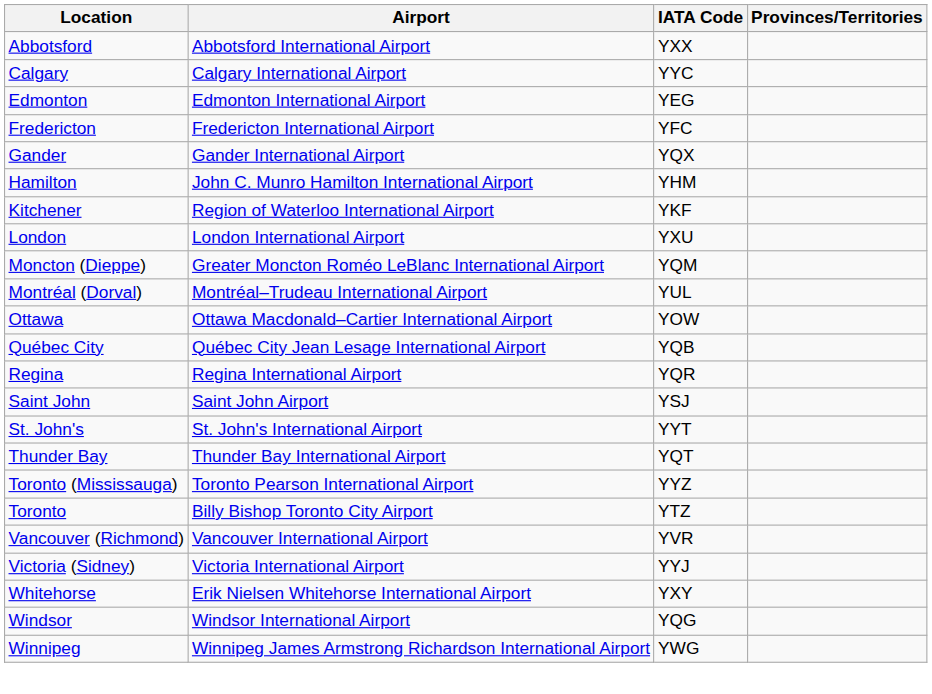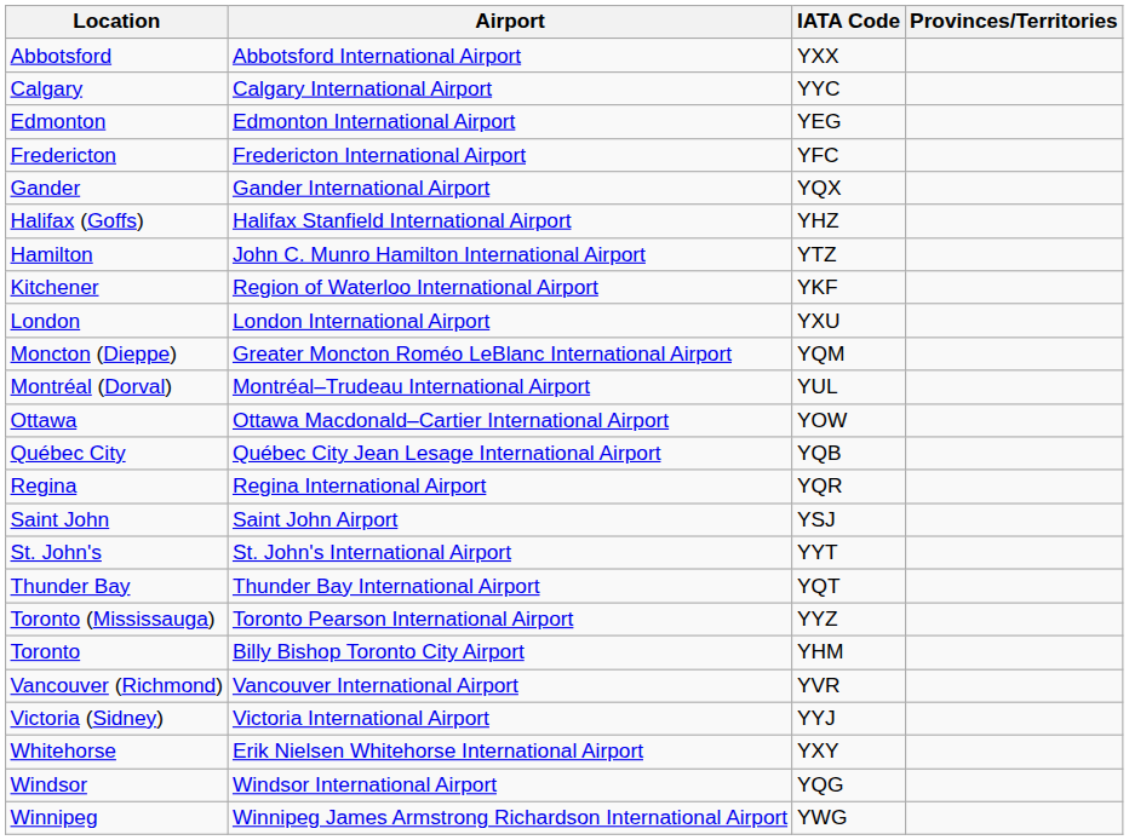 <table class="wikitable sortable">
 <tr>
 <th>Location</th>
 <th>Airport</th>
 <th>IATA Code</th>
 <th>Provinces/Territories</th>
 </tr>
 <tr>
 <td><a href='#'>Abbotsford</a></td>
 <td><a href='#'>Abbotsford International Airport</a></td>
 <td>YXX</td>
 <td></td>
 </tr>
 <tr>
 <td><a href='#'>Calgary</a></td>
 <td><a href='#'>Calgary International Airport</a></td>
 <td>YYC</td>
 <td></td>
 </tr>
 <tr>
 <td><a href='#'>Edmonton</a></td>
 <td><a href='#'>Edmonton International Airport</a></td>
 <td>YEG</td>
 <td></td>
 </tr>
 <tr>
 <td><a href='#'>Fredericton</a></td>
 <td><a href='#'>Fredericton International Airport</a></td>
 <td>YFC</td>
 <td></td>
 </tr>
 <tr>
 <td><a href='#'>Gander</a></td>
 <td><a href='#'>Gander International Airport</a></td>
 <td>YQX</td>
 <td></td>
 </tr>
 <tr>
+<td><a href='#'>Halifax</a> (<a href='#'>Goffs</a>)</td>
+<td><a href='#'>Halifax Stanfield International Airport</a></td>
+<td>YHZ</td>
+<td></td>
+</tr>
+<tr>
 <td><a href='#'>Hamilton</a></td>
 <td><a href='#'>John C. Munro Hamilton International Airport</a></td>
-<td>YHM</td>
+<td>YTZ</td>
 <td></td>
 </tr>
 <tr>
 <td><a href='#'>Kitchener</a></td>
 <td><a href='#'>Region of Waterloo International Airport</a></td>
 <td>YKF</td>
 <td></td>
 </tr>
 <tr>
 <td><a href='#'>London</a></td>
 <td><a href='#'>London International Airport</a></td>
 <td>YXU</td>
 <td></td>
 </tr>
 <tr>
 <td><a href='#'>Moncton</a> (<a href='#'>Dieppe</a>)</td>
 <td><a href='#'>Greater Moncton Roméo LeBlanc International Airport</a></td>
 <td>YQM</td>
 <td></td>
 </tr>
 <tr>
 <td><a href='#'>Montréal</a> (<a href='#'>Dorval</a>)</td>
 <td><a href='#'>Montréal–Trudeau International Airport</a></td>
 <td>YUL</td>
 <td></td>
 </tr>
 <tr>
 <td><a href='#'>Ottawa</a></td>
 <td><a href='#'>Ottawa Macdonald–Cartier International Airport</a></td>
 <td>YOW</td>
 <td></td>
 </tr>
 <tr>
 <td><a href='#'>Québec City</a></td>
 <td><a href='#'>Québec City Jean Lesage International Airport</a></td>
 <td>YQB</td>
 <td></td>
 </tr>
 <tr>
 <td><a href='#'>Regina</a></td>
 <td><a href='#'>Regina International Airport</a></td>
 <td>YQR</td>
 <td></td>
 </tr>
 <tr>
 <td><a href='#'>Saint John</a></td>
 <td><a href='#'>Saint John Airport</a></td>
 <td>YSJ</td>
 <td></td>
 </tr>
 <tr>
 <td><a href='#'>St. John's</a></td>
 <td><a href='#'>St. John's International Airport</a></td>
 <td>YYT</td>
 <td></td>
 </tr>
 <tr>
 <td><a href='#'>Thunder Bay</a></td>
 <td><a href='#'>Thunder Bay International Airport</a></td>
 <td>YQT</td>
 <td></td>
 </tr>
 <tr>
 <td><a href='#'>Toronto</a> (<a href='#'>Mississauga</a>)</td>
 <td><a href='#'>Toronto Pearson International Airport</a></td>
 <td>YYZ</td>
 <td></td>
 </tr>
 <tr>
 <td><a href='#'>Toronto</a></td>
 <td><a href='#'>Billy Bishop Toronto City Airport</a></td>
-<td>YTZ</td>
+<td>YHM</td>
 <td></td>
 </tr>
 <tr>
 <td><a href='#'>Vancouver</a> (<a href='#'>Richmond</a>)</td>
 <td><a href='#'>Vancouver International Airport</a></td>
 <td>YVR</td>
 <td></td>
 </tr>
 <tr>
 <td><a href='#'>Victoria</a> (<a href='#'>Sidney</a>)</td>
 <td><a href='#'>Victoria International Airport</a></td>
 <td>YYJ</td>
 <td></td>
 </tr>
 <tr>
 <td><a href='#'>Whitehorse</a></td>
 <td><a href='#'>Erik Nielsen Whitehorse International Airport</a></td>
 <td>YXY</td>
 <td></td>
 </tr>
 <tr>
 <td><a href='#'>Windsor</a></td>
 <td><a href='#'>Windsor International Airport</a></td>
 <td>YQG</td>
 <td></td>
 </tr>
 <tr>
 <td><a href='#'>Winnipeg</a></td>
 <td><a href='#'>Winnipeg James Armstrong Richardson International Airport</a></td>
 <td>YWG</td>
 <td></td>
 </tr>
 </table>
